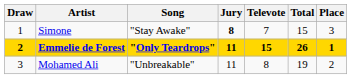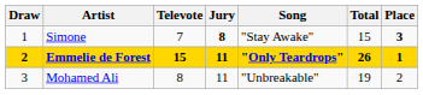 <table class="sortable wikitable" style="margin: 1em auto 1em auto; text-align:center">
 <tr>
 <th>Draw</th>
 <th>Artist</th>
+<th>Televote</th>
+<th>Jury</th>
 <th>Song</th>
-<th>Jury</th>
-<th>Televote</th>
 <th>Total</th>
 <th>Place</th>
 </tr>
 <tr>
 <td>1</td>
 <td align="left"><a href='#'>Simone</a></td>
+<td>7</td>
+<td><strong>8</strong></td>
 <td align="left">"Stay Awake"</td>
-<td><strong>8</strong></td>
-<td>7</td>
 <td>15</td>
-<td>3</td>
+<td><strong>3</strong></td>
 </tr>
 <tr style="font-weight:bold; background:gold;">
 <td>2</td>
 <td align="left"><a href='#'>Emmelie de Forest</a></td>
+<td>15</td>
+<td>11</td>
 <td align="left">"<a href='#'>Only Teardrops</a>"</td>
-<td>11</td>
-<td>15</td>
 <td>26</td>
 <td>1</td>
 </tr>
 <tr>
 <td>3</td>
 <td align="left"><a href='#'>Mohamed Ali</a></td>
+<td>8</td>
+<td>11</td>
 <td align="left">"Unbreakable"</td>
-<td>11</td>
-<td>8</td>
 <td>19</td>
 <td>2</td>
 </tr>
 </table>
